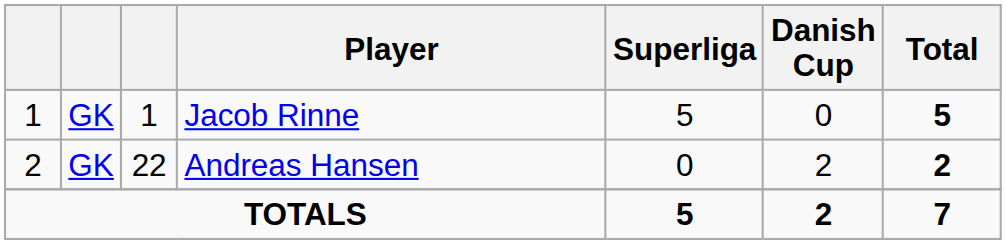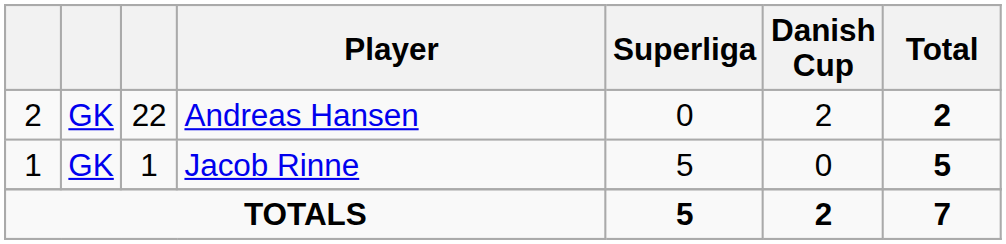 <table class="wikitable sortable" style="font-size: 95%; text-align: center;">
 <tr>
 <th width=20></th>
 <th width=20></th>
 <th width=20></th>
 <th width=200>Player</th>
 <th width=50>Superliga</th>
 <th width=50>Danish Cup</th>
 <th width=50>Total</th>
 </tr>
 <tr>
+<td rowspan=1>2</td>
+<td><a href='#'>GK</a></td>
+<td>22</td>
+<td align=left> <a href='#'>Andreas Hansen</a></td>
+<td>0</td>
+<td>2</td>
+<td><strong>2</strong></td>
+</tr>
+<tr>
 <td rowspan=1>1</td>
 <td><a href='#'>GK</a></td>
 <td>1</td>
 <td align=left> <a href='#'>Jacob Rinne</a></td>
 <td>5</td>
 <td>0</td>
 <td><strong>5</strong></td>
-</tr>
-<tr>
-<td rowspan=1>2</td>
-<td><a href='#'>GK</a></td>
-<td>22</td>
-<td align=left> <a href='#'>Andreas Hansen</a></td>
-<td>0</td>
-<td>2</td>
-<td><strong>2</strong></td>
 </tr>
 <tr>
 </tr>
 <tr>
 <td colspan="4"><strong>TOTALS</strong></td>
 <td><strong>5</strong></td>
 <td><strong>2</strong></td>
 <td><strong>7</strong></td>
 </tr>
 </table>
